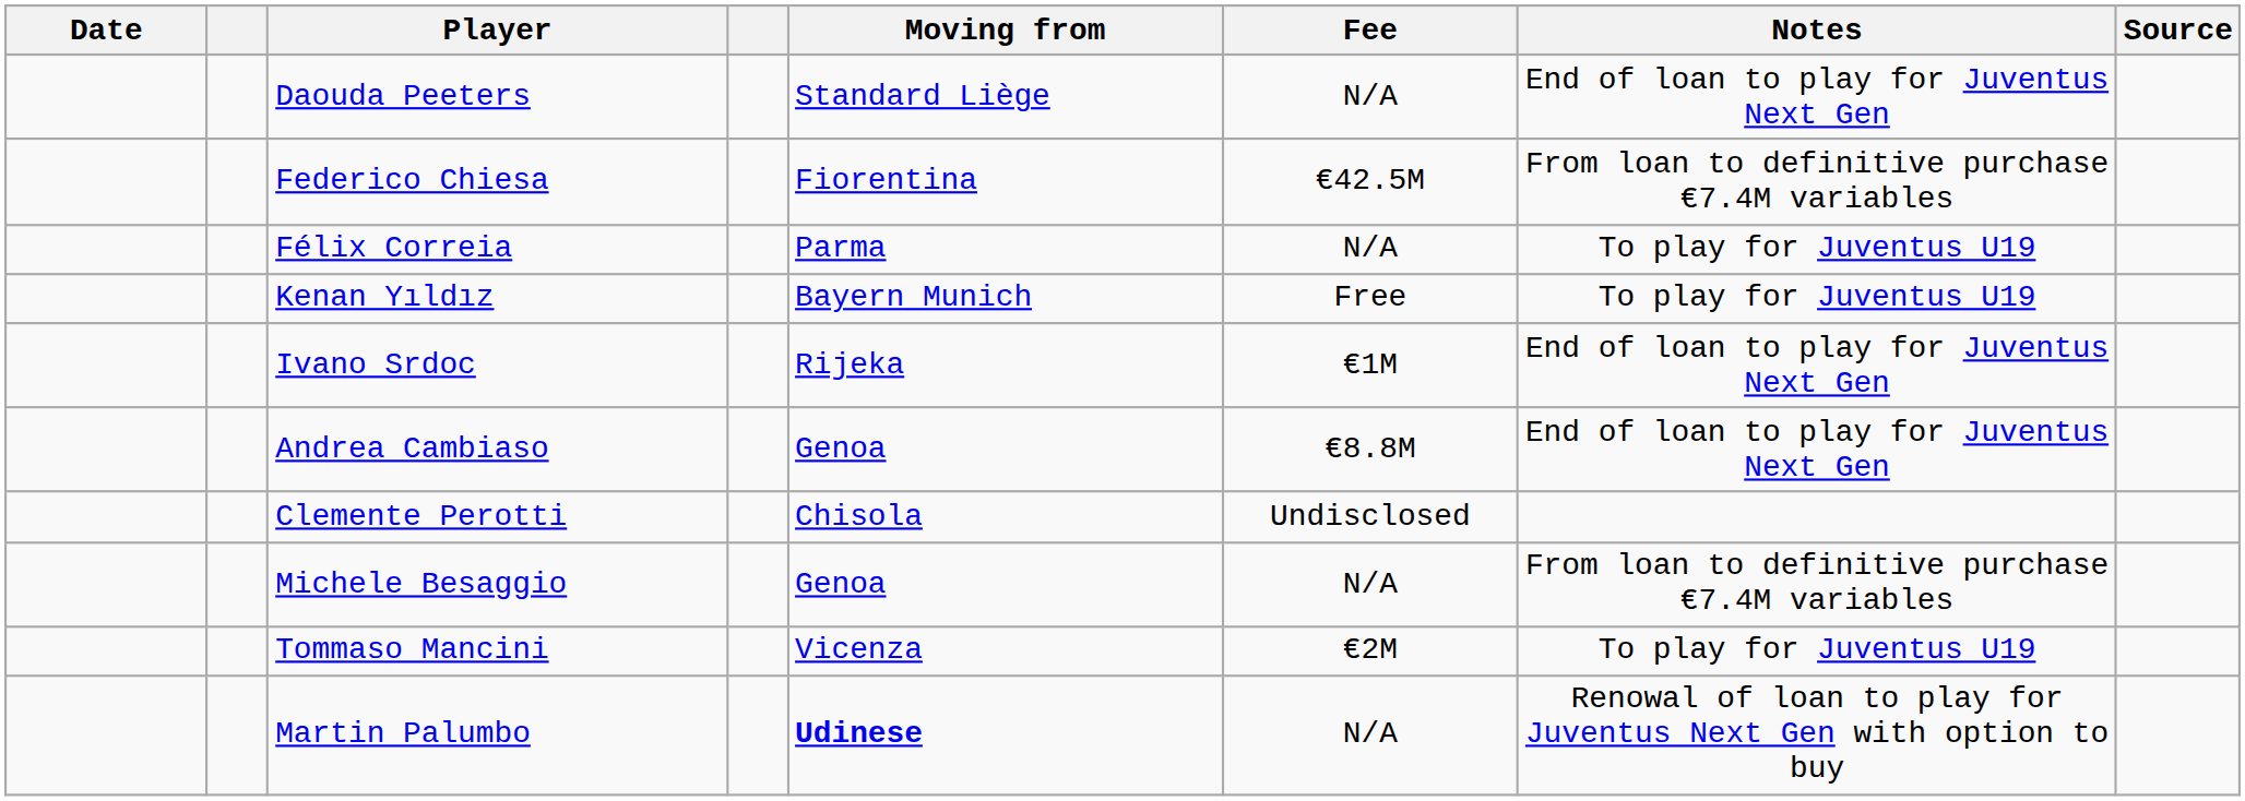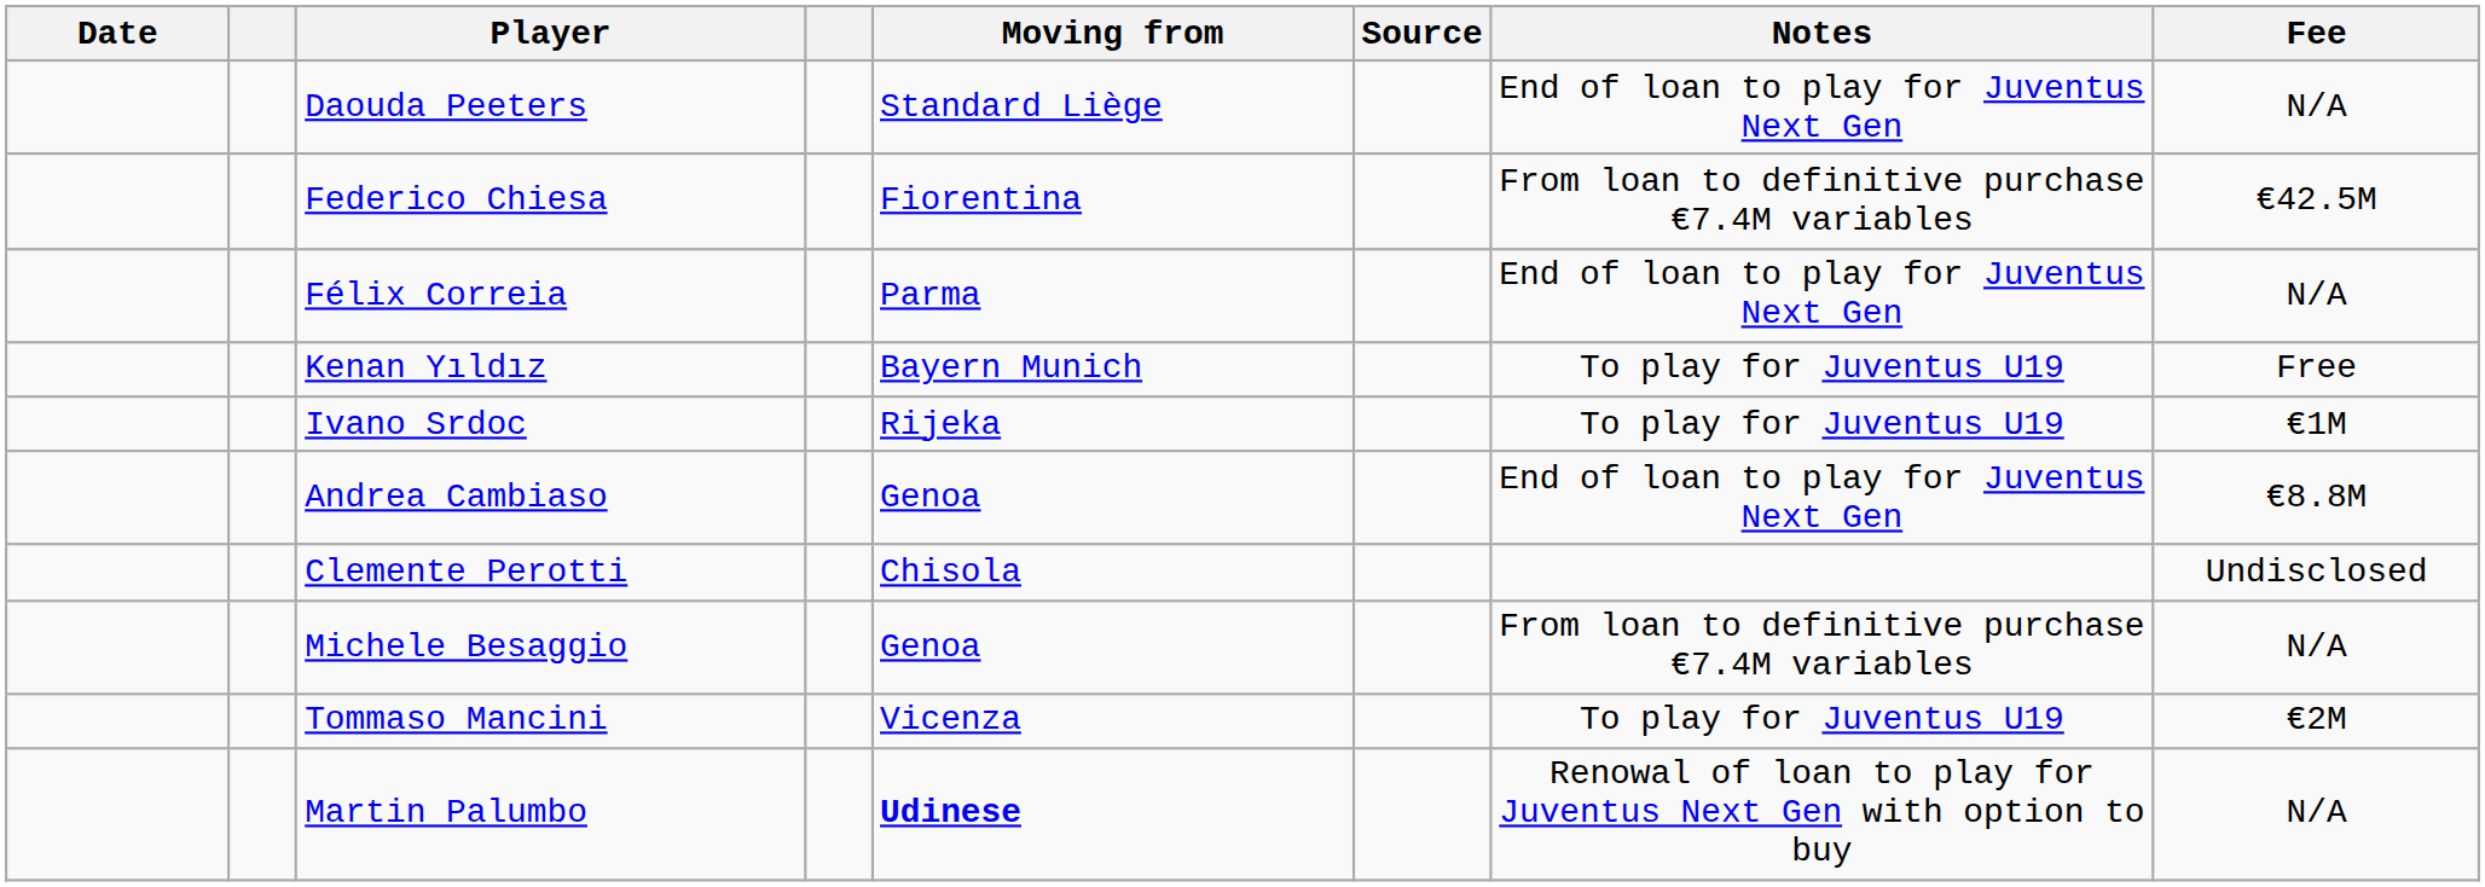 <table class="wikitable sortable">
 <tr>
 <th style="width:80px;">Date</th>
 <th style="width:20px;"></th>
 <th style="width:190px;">Player</th>
 <th style="width:20px;"></th>
 <th style="width:180px;">Moving from</th>
+<th style="width:20px;">Source</th>
+<th style="width:250px;" class="unsortable">Notes</th>
 <th style="width:120px;" class="unsortable">Fee</th>
-<th style="width:250px;" class="unsortable">Notes</th>
-<th style="width:20px;">Source</th>
 </tr>
 <tr>
 <td></td>
 <td align="center"></td>
 <td> <a href='#'>Daouda Peeters</a></td>
 <td align="center"></td>
 <td> <a href='#'>Standard Liège</a></td>
+<td></td>
+<td align="center">End of loan to play for <a href='#'>Juventus Next Gen</a></td>
 <td align="center">N/A</td>
-<td align="center">End of loan to play for <a href='#'>Juventus Next Gen</a></td>
-<td></td>
 </tr>
 <tr>
 <td></td>
 <td align="center"></td>
 <td> <a href='#'>Federico Chiesa</a></td>
 <td align="center"></td>
 <td> <a href='#'>Fiorentina</a></td>
+<td></td>
+<td align="center">From loan to definitive purchase<br>€7.4M variables</td>
 <td align="center">€42.5M</td>
-<td align="center">From loan to definitive purchase<br>€7.4M variables</td>
-<td></td>
 </tr>
 <tr>
 <td></td>
 <td align="center"></td>
 <td> <a href='#'>Félix Correia</a></td>
 <td align="center"></td>
 <td> <a href='#'>Parma</a></td>
+<td></td>
+<td align="center">End of loan to play for <a href='#'>Juventus Next Gen</a></td>
 <td align="center">N/A</td>
-<td align="center">To play for <a href='#'>Juventus U19</a></td>
-<td></td>
 </tr>
 <tr>
 <td></td>
 <td align="center"></td>
 <td> <a href='#'>Kenan Yıldız</a></td>
 <td align="center"></td>
 <td> <a href='#'>Bayern Munich</a></td>
+<td></td>
+<td align="center">To play for <a href='#'>Juventus U19</a></td>
 <td align="center">Free</td>
-<td align="center">To play for <a href='#'>Juventus U19</a></td>
-<td></td>
 </tr>
 <tr>
 <td></td>
 <td align="center"></td>
 <td> <a href='#'>Ivano Srdoc</a></td>
 <td align="center"></td>
 <td>  <a href='#'>Rijeka</a></td>
+<td></td>
+<td align="center">To play for <a href='#'>Juventus U19</a></td>
 <td align="center">€1M</td>
-<td align="center">End of loan to play for <a href='#'>Juventus Next Gen</a></td>
-<td></td>
 </tr>
 <tr>
 <td></td>
 <td align=center></td>
 <td> <a href='#'>Andrea Cambiaso</a></td>
 <td align="center"></td>
 <td align=left> <a href='#'>Genoa</a></td>
+<td></td>
+<td align="center">End of loan to play for <a href='#'>Juventus Next Gen</a></td>
 <td align="center">€8.8M</td>
-<td align="center">End of loan to play for <a href='#'>Juventus Next Gen</a></td>
-<td></td>
 </tr>
 <tr>
 <td></td>
 <td align="center"></td>
 <td> <a href='#'>Clemente Perotti</a></td>
 <td align="center"></td>
 <td> <a href='#'>Chisola</a></td>
+<td></td>
+<td align="center"></td>
 <td align="center">Undisclosed</td>
-<td align="center"></td>
-<td></td>
 </tr>
 <tr>
 <td></td>
 <td align="center"></td>
 <td> <a href='#'>Michele Besaggio</a></td>
 <td align="center"></td>
 <td> <a href='#'>Genoa</a></td>
+<td></td>
+<td align="center">From loan to definitive purchase<br>€7.4M variables</td>
 <td align="center">N/A</td>
-<td align="center">From loan to definitive purchase<br>€7.4M variables</td>
-<td></td>
 </tr>
 <tr>
 <td></td>
 <td align="center"></td>
 <td> <a href='#'>Tommaso Mancini</a></td>
 <td align="center"></td>
 <td>  <a href='#'>Vicenza</a></td>
+<td></td>
+<td align="center">To play for <a href='#'>Juventus U19</a></td>
 <td align="center">€2M</td>
-<td align="center">To play for <a href='#'>Juventus U19</a></td>
-<td></td>
 </tr>
 <tr>
 <td></td>
 <td align="center"></td>
 <td> <a href='#'>Martin Palumbo</a></td>
 <td align="center"></td>
 <td><strong> <a href='#'>Udinese</a></strong></td>
+<td></td>
+<td align="center">Renowal of loan to play for <a href='#'>Juventus Next Gen</a> with option to buy</td>
 <td align="center">N/A</td>
-<td align="center">Renowal of loan to play for <a href='#'>Juventus Next Gen</a> with option to buy</td>
-<td></td>
 </tr>
 </table>
